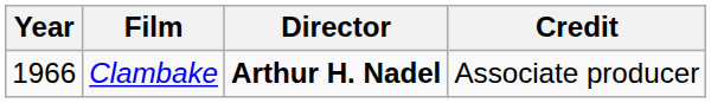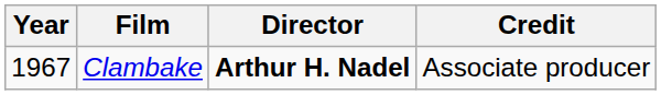 <table class="wikitable">
 <tr>
 <th>Year</th>
 <th>Film</th>
 <th>Director</th>
 <th>Credit</th>
 </tr>
 <tr>
-<td>1966</td>
+<td>1967</td>
 <td><em><a href='#'>Clambake</a></em></td>
 <td><strong>Arthur H. Nadel</strong></td>
 <td>Associate producer</td>
 </tr>
 </table>
